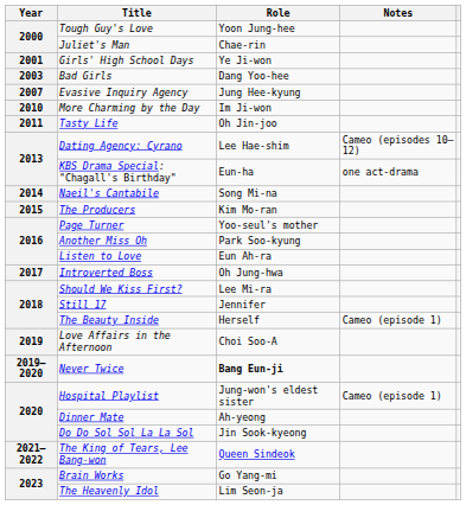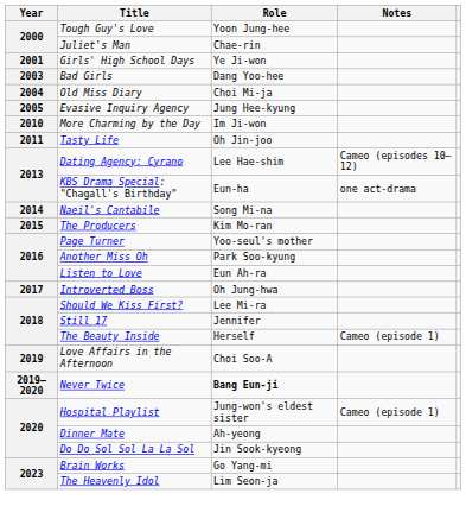 <table class="wikitable sortable plainrowheaders">
 <tr>
 <th>Year</th>
 <th>Title</th>
 <th>Role</th>
 <th>Notes</th>
 <th scope="col" class="unsortable"></th>
 </tr>
 <tr>
 <th scope="row" rowspan=2>2000</th>
 <td><em>Tough Guy's Love</em></td>
 <td>Yoon Jung-hee</td>
 <td></td>
 <td></td>
 </tr>
 <tr>
 <td><em>Juliet's Man</em></td>
 <td>Chae-rin</td>
 <td></td>
 <td></td>
 </tr>
 <tr>
 <th scope="row">2001</th>
 <td><em>Girls' High School Days</em></td>
 <td>Ye Ji-won</td>
 <td></td>
 <td></td>
 </tr>
 <tr>
 <th scope="row">2003</th>
 <td><em>Bad Girls</em></td>
 <td>Dang Yoo-hee</td>
 <td></td>
 <td></td>
 </tr>
 <tr>
-<th scope="row">2007</th>
+<th scope="row">2004</th>
+<td><em>Old Miss Diary</em></td>
+<td>Choi Mi-ja</td>
+<td></td>
+<td></td>
+</tr>
+<tr>
+<th scope="row">2005</th>
 <td><em>Evasive Inquiry Agency</em> </td>
 <td>Jung Hee-kyung</td>
 <td></td>
 <td></td>
 </tr>
 <tr>
 <th scope="row">2010</th>
 <td><em>More Charming by the Day</em></td>
 <td>Im Ji-won</td>
 <td></td>
 <td></td>
 </tr>
 <tr>
 <th scope="row">2011</th>
 <td><em><a href='#'>Tasty Life</a></em></td>
 <td>Oh Jin-joo</td>
 <td></td>
 <td></td>
 </tr>
 <tr>
 <th scope="row" rowspan=2>2013</th>
 <td><em><a href='#'>Dating Agency: Cyrano</a></em></td>
 <td>Lee Hae-shim</td>
 <td>Cameo (episodes 10–12)</td>
 <td></td>
 </tr>
 <tr>
 <td><em><a href='#'>KBS Drama Special</a>:</em><br>"Chagall's Birthday" </td>
 <td>Eun-ha</td>
 <td>one act-drama</td>
 <td></td>
 </tr>
 <tr>
 <th scope="row">2014</th>
 <td><em><a href='#'>Naeil's Cantabile</a></em></td>
 <td>Song Mi-na</td>
 <td></td>
 <td></td>
 </tr>
 <tr>
 <th scope="row">2015</th>
 <td><em><a href='#'>The Producers</a></em></td>
 <td>Kim Mo-ran</td>
 <td></td>
 <td></td>
 </tr>
 <tr>
 <th scope="row" rowspan=3>2016</th>
 <td><em><a href='#'>Page Turner</a></em></td>
 <td>Yoo-seul's mother</td>
 <td></td>
 <td></td>
 </tr>
 <tr>
 <td><em><a href='#'>Another Miss Oh</a></em></td>
 <td>Park Soo-kyung</td>
 <td></td>
 <td></td>
 </tr>
 <tr>
 <td><em><a href='#'>Listen to Love</a></em></td>
 <td>Eun Ah-ra</td>
 <td></td>
 <td></td>
 </tr>
 <tr>
 <th scope="row">2017</th>
 <td><em><a href='#'>Introverted Boss</a></em></td>
 <td>Oh Jung-hwa</td>
 <td></td>
 <td></td>
 </tr>
 <tr>
 <th scope="row" rowspan=3>2018</th>
 <td><em><a href='#'>Should We Kiss First?</a></em></td>
 <td>Lee Mi-ra</td>
 <td></td>
 <td></td>
 </tr>
 <tr>
 <td><em><a href='#'>Still 17</a></em></td>
 <td>Jennifer</td>
 <td></td>
 <td></td>
 </tr>
 <tr>
 <td><em><a href='#'>The Beauty Inside</a></em></td>
 <td>Herself</td>
 <td>Cameo (episode 1)</td>
 <td></td>
 </tr>
 <tr>
 <th scope="row">2019</th>
 <td><em>Love Affairs in the Afternoon</em></td>
 <td>Choi Soo-A</td>
 <td></td>
 <td></td>
 </tr>
 <tr>
 <th scope="row">2019–2020</th>
 <td><em><a href='#'>Never Twice</a></em></td>
 <td><strong>Bang Eun-ji</strong></td>
 <td></td>
 <td></td>
 </tr>
 <tr>
 <th scope="row" rowspan=3>2020</th>
 <td><em><a href='#'>Hospital Playlist</a></em></td>
 <td>Jung-won's eldest sister</td>
 <td>Cameo (episode 1)</td>
 <td></td>
 </tr>
 <tr>
 <td><em><a href='#'>Dinner Mate</a></em></td>
 <td>Ah-yeong</td>
 <td></td>
 <td></td>
 </tr>
 <tr>
 <td><em><a href='#'>Do Do Sol Sol La La Sol</a></em></td>
 <td>Jin Sook-kyeong</td>
 <td></td>
 <td></td>
 </tr>
 <tr>
-<th scope="row">2021–2022</th>
-<td><em><a href='#'>The King of Tears, Lee Bang-won</a></em></td>
-<td><a href='#'>Queen Sindeok</a></td>
-<td></td>
-<td></td>
-</tr>
-<tr>
 <th scope="row" rowspan=2>2023</th>
 <td><em><a href='#'>Brain Works</a></em></td>
 <td>Go Yang-mi</td>
 <td></td>
 <td></td>
 </tr>
 <tr>
 <td><em><a href='#'>The Heavenly Idol</a></em></td>
 <td>Lim Seon-ja</td>
 <td></td>
 <td></td>
 </tr>
 </table>
